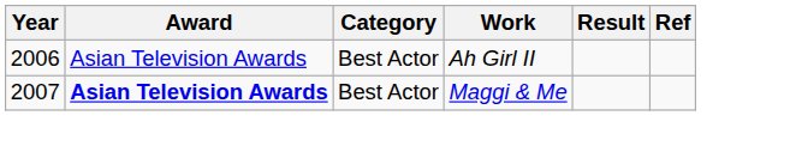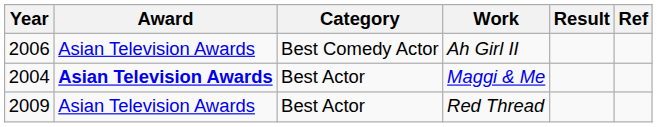 <table class="wikitable">
 <tr>
 <th>Year</th>
 <th>Award</th>
 <th>Category</th>
 <th>Work</th>
 <th>Result</th>
 <th>Ref</th>
 </tr>
 <tr>
 <td>2006</td>
 <td><a href='#'>Asian Television Awards</a></td>
-<td>Best Actor</td>
+<td>Best Comedy Actor</td>
 <td><em>Ah Girl II</em></td>
 <td></td>
 <td></td>
 </tr>
 <tr>
-<td>2007</td>
+<td>2004</td>
 <td><strong><a href='#'>Asian Television Awards</a></strong></td>
 <td>Best Actor</td>
 <td><em><a href='#'>Maggi & Me</a></em></td>
 <td></td>
 <td></td>
 </tr>
+<tr>
+<td>2009</td>
+<td><a href='#'>Asian Television Awards</a></td>
+<td>Best Actor</td>
+<td><em>Red Thread</em></td>
+<td></td>
+<td></td>
+</tr>
 </table>
